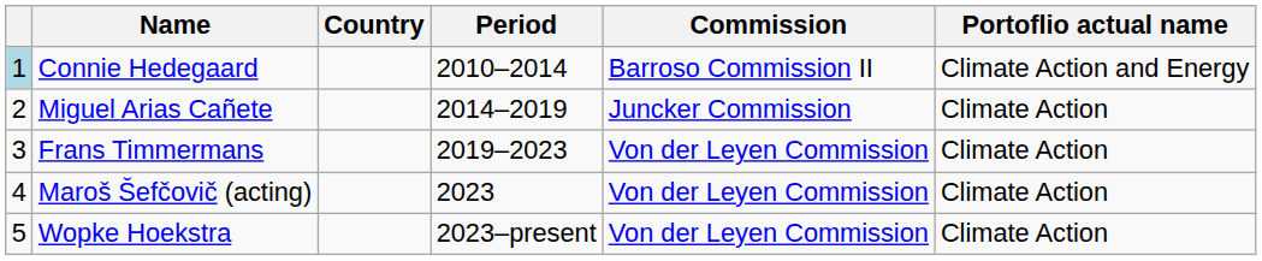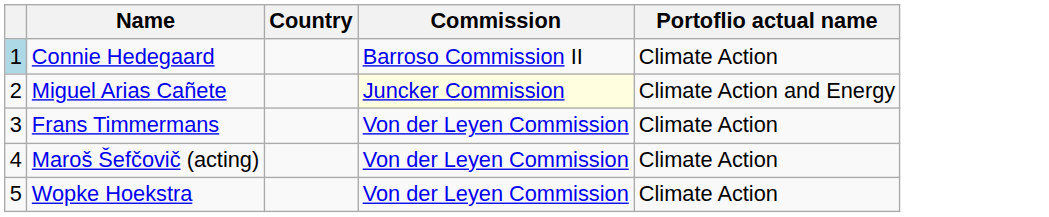 <table class="wikitable">
 <tr>
 <th></th>
 <th>Name</th>
 <th>Country</th>
-<th>Period</th>
 <th>Commission</th>
 <th>Portoflio actual name</th>
 </tr>
 <tr>
 <td style="background: lightblue;">1</td>
 <td><a href='#'>Connie Hedegaard</a></td>
 <td></td>
-<td>2010–2014</td>
 <td><a href='#'>Barroso Commission</a> II</td>
-<td>Climate Action and Energy</td>
+<td>Climate Action</td>
 </tr>
 <tr>
 <td>2</td>
 <td><a href='#'>Miguel Arias Cañete</a></td>
 <td></td>
-<td>2014–2019</td>
-<td><a href='#'>Juncker Commission</a></td>
-<td>Climate Action</td>
+<td style="background: lightyellow;"><a href='#'>Juncker Commission</a></td>
+<td>Climate Action and Energy</td>
 </tr>
 <tr>
 <td>3</td>
 <td><a href='#'>Frans Timmermans</a></td>
 <td></td>
-<td>2019–2023</td>
 <td><a href='#'>Von der Leyen Commission</a></td>
 <td>Climate Action</td>
 </tr>
 <tr>
 <td>4</td>
 <td><a href='#'>Maroš Šefčovič</a> (acting)</td>
 <td></td>
-<td>2023</td>
 <td><a href='#'>Von der Leyen Commission</a></td>
 <td>Climate Action</td>
 </tr>
 <tr>
 <td>5</td>
 <td><a href='#'>Wopke Hoekstra</a></td>
 <td></td>
-<td>2023–present</td>
 <td><a href='#'>Von der Leyen Commission</a></td>
 <td>Climate Action</td>
 </tr>
 </table>
